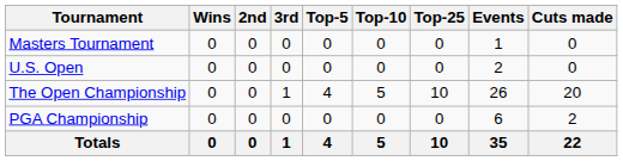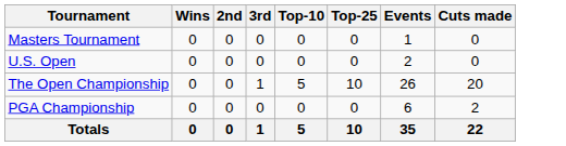 <table class=wikitable style=text-align:center>
 <tr>
 <th>Tournament</th>
 <th>Wins</th>
 <th>2nd</th>
 <th>3rd</th>
-<th>Top-5</th>
 <th>Top-10</th>
 <th>Top-25</th>
 <th>Events</th>
 <th>Cuts made</th>
 </tr>
 <tr>
 <td align=left><a href='#'>Masters Tournament</a></td>
-<td>0</td>
 <td>0</td>
 <td>0</td>
 <td>0</td>
 <td>0</td>
 <td>0</td>
 <td>1</td>
 <td>0</td>
 </tr>
 <tr>
 <td align=left><a href='#'>U.S. Open</a></td>
 <td>0</td>
 <td>0</td>
 <td>0</td>
 <td>0</td>
 <td>0</td>
-<td>0</td>
 <td>2</td>
 <td>0</td>
 </tr>
 <tr>
 <td align=left><a href='#'>The Open Championship</a></td>
 <td>0</td>
 <td>0</td>
 <td>1</td>
-<td>4</td>
 <td>5</td>
 <td>10</td>
 <td>26</td>
 <td>20</td>
 </tr>
 <tr>
 <td align=left><a href='#'>PGA Championship</a></td>
-<td>0</td>
 <td>0</td>
 <td>0</td>
 <td>0</td>
 <td>0</td>
 <td>0</td>
 <td>6</td>
 <td>2</td>
 </tr>
 <tr>
 <th>Totals</th>
 <th>0</th>
 <th>0</th>
 <th>1</th>
-<th>4</th>
 <th>5</th>
 <th>10</th>
 <th>35</th>
 <th>22</th>
 </tr>
 </table>
